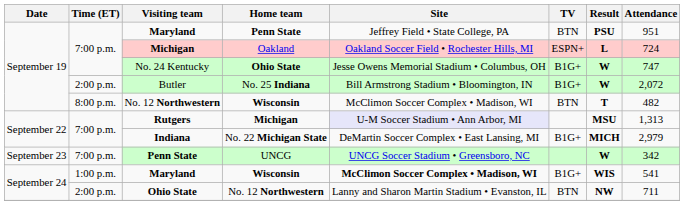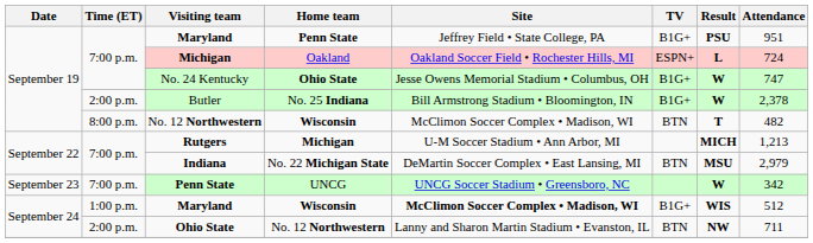 <table class="wikitable" style="font-size:95%; text-align: center;">
 <tr>
 <th>Date</th>
 <th>Time (ET)</th>
 <th>Visiting team</th>
 <th>Home team</th>
 <th>Site</th>
 <th>TV</th>
 <th>Result</th>
 <th>Attendance</th>
 </tr>
 <tr>
 <td rowspan="5">September 19</td>
 <td rowspan="3">7:00 p.m.</td>
 <td><strong>Maryland</strong></td>
 <td><strong>Penn State</strong></td>
 <td>Jeffrey Field • State College, PA</td>
-<td>BTN</td>
+<td>B1G+</td>
 <td><strong>PSU</strong> </td>
 <td>951</td>
 </tr>
 <tr bgcolor="FFCCCC">
 <td><strong>Michigan</strong></td>
 <td><a href='#'>Oakland</a></td>
 <td><a href='#'>Oakland Soccer Field</a> • <a href='#'>Rochester Hills, MI</a></td>
 <td>ESPN+</td>
 <td><strong>L</strong> </td>
 <td>724</td>
 </tr>
 <tr bgcolor="CCFFCC">
 <td>No. 24 Kentucky</td>
 <td><strong>Ohio State</strong></td>
 <td>Jesse Owens Memorial Stadium • Columbus, OH</td>
 <td>B1G+</td>
 <td><strong>W</strong> </td>
 <td>747</td>
 </tr>
 <tr>
 <td>2:00 p.m.</td>
 <td bgcolor="CCFFCC">Butler</td>
 <td bgcolor="CCFFCC">No. 25 <strong>Indiana</strong></td>
 <td bgcolor="CCFFCC">Bill Armstrong Stadium • Bloomington, IN</td>
 <td bgcolor="CCFFCC">B1G+</td>
 <td bgcolor="CCFFCC"><strong>W</strong> </td>
-<td bgcolor="CCFFCC">2,072</td>
+<td bgcolor="CCFFCC">2,378</td>
 </tr>
 <tr>
 <td>8:00 p.m.</td>
 <td>No. 12 <strong>Northwestern</strong></td>
 <td><strong>Wisconsin</strong></td>
 <td>McClimon Soccer Complex • Madison, WI</td>
 <td>BTN</td>
 <td><strong>T</strong> </td>
 <td>482</td>
 </tr>
 <tr>
 <td rowspan="2">September 22</td>
 <td rowspan="2">7:00 p.m.</td>
 <td><strong>Rutgers</strong></td>
 <td><strong>Michigan</strong></td>
-<td style="background: lavender;">U-M Soccer Stadium • Ann Arbor, MI</td>
+<td>U-M Soccer Stadium • Ann Arbor, MI</td>
 <td></td>
-<td><strong>MSU</strong> </td>
-<td>1,313</td>
+<td><strong>MICH</strong> </td>
+<td>1,213</td>
 </tr>
 <tr>
 <td><strong>Indiana</strong></td>
 <td>No. 22 <strong>Michigan State</strong></td>
 <td>DeMartin Soccer Complex • East Lansing, MI</td>
-<td>B1G+</td>
-<td><strong>MICH</strong> </td>
+<td>BTN</td>
+<td><strong>MSU</strong> </td>
 <td>2,979</td>
 </tr>
 <tr>
 <td>September 23</td>
 <td>7:00 p.m.</td>
 <td bgcolor="CCFFCC"><strong>Penn State</strong></td>
 <td bgcolor="CCFFCC">UNCG</td>
 <td bgcolor="CCFFCC"><a href='#'>UNCG Soccer Stadium</a> • <a href='#'>Greensboro, NC</a></td>
 <td bgcolor="CCFFCC"></td>
 <td bgcolor="CCFFCC"><strong>W</strong> </td>
 <td bgcolor="CCFFCC">342</td>
 </tr>
 <tr>
 <td rowspan="2">September 24</td>
 <td>1:00 p.m.</td>
 <td><strong>Maryland</strong></td>
 <td><strong>Wisconsin</strong></td>
 <td><strong>McClimon Soccer Complex • Madison, WI</strong></td>
 <td>B1G+</td>
 <td><strong>WIS</strong> </td>
-<td>541</td>
+<td>512</td>
 </tr>
 <tr>
 <td>2:00 p.m.</td>
 <td><strong>Ohio State</strong></td>
 <td>No. 12 <strong>Northwestern</strong></td>
 <td>Lanny and Sharon Martin Stadium • Evanston, IL</td>
 <td>BTN</td>
 <td><strong>NW</strong> </td>
 <td>711</td>
 </tr>
 <tr>
 </tr>
 </table>
